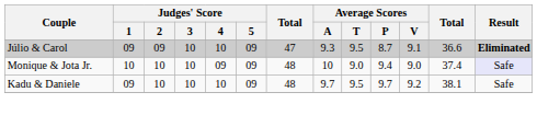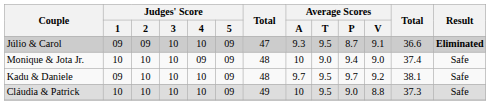 <table class="wikitable" style="text-align:center;">
 <tr>
 <th rowspan=2 width="150">Couple</th>
 <th colspan=5 width="180">Judges' Score</th>
 <th rowspan=2 width="060">Total</th>
 <th colspan=4 width="160">Average Scores</th>
 <th rowspan=2 width="060">Total</th>
 <th rowspan=2 width="060">Result</th>
 </tr>
 <tr>
 <th width="37">1</th>
 <th width="37">2</th>
 <th width="37">3</th>
 <th width="37">4</th>
 <th width="37">5</th>
 <th>A</th>
 <th>T</th>
 <th>P</th>
 <th>V</th>
 </tr>
 <tr bgcolor="CCCCCC">
 <td align="left">Júlio & Carol</td>
 <td>09</td>
 <td>09</td>
 <td>10</td>
 <td>10</td>
 <td>09</td>
 <td>47</td>
 <td>9.3</td>
 <td>9.5</td>
 <td>8.7</td>
 <td>9.1</td>
 <td>36.6</td>
 <td><strong>Eliminated</strong></td>
 </tr>
 <tr>
 <td align="left">Monique & Jota Jr.</td>
 <td>10</td>
 <td>10</td>
 <td>10</td>
 <td>09</td>
 <td>09</td>
 <td>48</td>
 <td>10</td>
 <td>9.0</td>
 <td>9.4</td>
 <td>9.0</td>
 <td>37.4</td>
-<td style="background: lavender;">Safe</td>
+<td>Safe</td>
 </tr>
 <tr>
 <td align="left">Kadu & Daniele</td>
 <td>09</td>
 <td>10</td>
 <td>10</td>
 <td>10</td>
 <td>09</td>
 <td>48</td>
 <td>9.7</td>
 <td>9.5</td>
 <td>9.7</td>
 <td>9.2</td>
 <td>38.1</td>
 <td>Safe</td>
 </tr>
+<tr bgcolor="DDDDDD">
+<td align="left">Cláudia & Patrick</td>
+<td>10</td>
+<td>10</td>
+<td>10</td>
+<td>10</td>
+<td>09</td>
+<td>49</td>
+<td>10</td>
+<td>9.5</td>
+<td>9.0</td>
+<td>8.8</td>
+<td>37.3</td>
+<td>Safe</td>
+</tr>
 <tr>
 </tr>
 </table>
